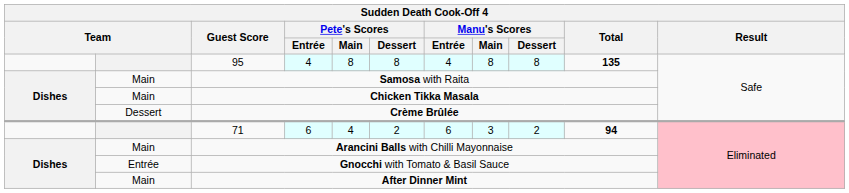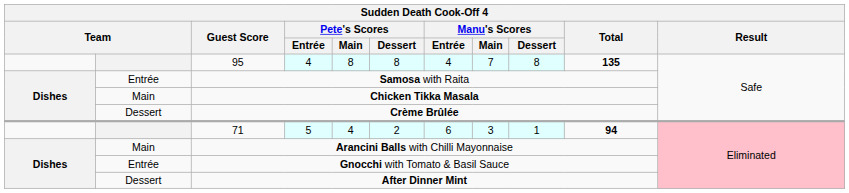 <table class="wikitable plainrowheaders" style="text-align:center; font-size:90%; width:80em; margin-left: auto; margin-right: auto; border: none;">
 <tr>
 <th colspan="18" >Sudden Death Cook-Off 4</th>
 </tr>
 <tr>
 <th rowspan="2" style="width:20%;" colspan="2">Team</th>
 <th scope="col" rowspan="2" style="width:10%;">Guest Score<br><small></small></th>
 <th scope="col" colspan="3" style="width:15%;"><a href='#'>Pete</a>'s Scores</th>
 <th scope="col" colspan="3" style="width:15%;"><a href='#'>Manu</a>'s Scores</th>
 <th scope="col" rowspan="2" style="width:10%;">Total<br><small></small></th>
 <th scope="col" rowspan="2" style="width:20%;">Result</th>
 </tr>
 <tr>
 <th scope="col">Entrée</th>
 <th scope="col">Main</th>
 <th scope="col">Dessert</th>
 <th scope="col">Entrée</th>
 <th scope="col">Main</th>
 <th scope="col">Dessert</th>
 </tr>
 <tr>
 <td></td>
 <th style="text-align:centre"></th>
 <td>95</td>
 <td bgcolor="#e0ffff">4</td>
 <td bgcolor="#e0ffff">8</td>
 <td bgcolor="#e0ffff">8</td>
 <td bgcolor="#e0ffff">4</td>
-<td bgcolor="#e0ffff">8</td>
+<td bgcolor="#e0ffff">7</td>
 <td bgcolor="#e0ffff">8</td>
 <td><strong>135</strong></td>
 <td rowspan="4">Safe</td>
 </tr>
 <tr>
 <th rowspan="3">Dishes</th>
-<td>Main</td>
+<td>Entrée</td>
 <td colspan="8"><strong>Samosa</strong> with Raita</td>
 </tr>
 <tr>
 <td>Main</td>
 <td colspan="8"><strong>Chicken Tikka Masala</strong></td>
 </tr>
 <tr>
 <td>Dessert</td>
 <td colspan="8"><strong>Crème Brûlée</strong></td>
 </tr>
 <tr style="border-top:3px solid #aaa;">
 <td></td>
 <th style="text-align:centre"></th>
 <td>71</td>
-<td bgcolor="#e0ffff">6</td>
+<td bgcolor="#e0ffff">5</td>
 <td bgcolor="#e0ffff">4</td>
 <td bgcolor="#e0ffff">2</td>
 <td bgcolor="#e0ffff">6</td>
 <td bgcolor="#e0ffff">3</td>
-<td bgcolor="#e0ffff">2</td>
+<td bgcolor="#e0ffff">1</td>
 <td><strong>94</strong></td>
 <td rowspan="4" style="background:pink">Eliminated</td>
 </tr>
 <tr>
 <th rowspan="3">Dishes</th>
 <td>Main</td>
 <td colspan="8"><strong>Arancini Balls</strong> with Chilli Mayonnaise</td>
 </tr>
 <tr>
 <td>Entrée</td>
 <td colspan="8"><strong>Gnocchi</strong> with Tomato & Basil Sauce</td>
 </tr>
 <tr>
-<td>Main</td>
+<td>Dessert</td>
 <td colspan="8"><strong>After Dinner Mint</strong></td>
 </tr>
 </table>
